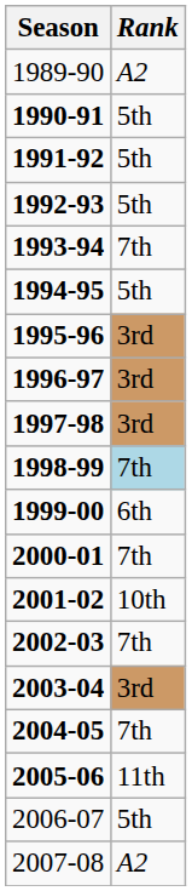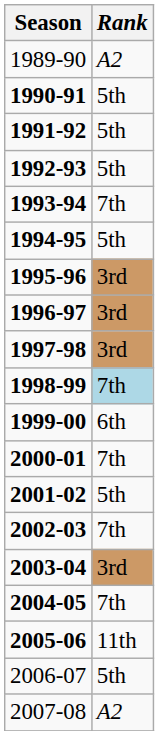 <table class="wikitable">
 <tr style="background: #efefef">
 <th><strong>Season</strong></th>
 <th><em>Rank</em></th>
 </tr>
 <tr>
 <td>1989-90</td>
 <td><em>A2</em></td>
 </tr>
 <tr>
 <td><strong>1990-91</strong></td>
 <td>5th</td>
 </tr>
 <tr>
 <td><strong>1991-92</strong></td>
 <td>5th</td>
 </tr>
 <tr>
 <td><strong>1992-93</strong></td>
 <td>5th</td>
 </tr>
 <tr>
 <td><strong>1993-94</strong></td>
 <td>7th</td>
 </tr>
 <tr>
 <td><strong>1994-95</strong></td>
 <td>5th</td>
 </tr>
 <tr>
 <td><strong>1995-96</strong></td>
 <td bgcolor=CC9966>3rd</td>
 </tr>
 <tr>
 <td><strong>1996-97</strong></td>
 <td bgcolor=CC9966>3rd</td>
 </tr>
 <tr>
 <td><strong>1997-98</strong></td>
 <td bgcolor=CC9966>3rd</td>
 </tr>
 <tr>
 <td><strong>1998-99</strong></td>
 <td style="background: lightblue;">7th</td>
 </tr>
 <tr>
 <td><strong>1999-00</strong></td>
 <td>6th</td>
 </tr>
 <tr>
 <td><strong>2000-01</strong></td>
 <td>7th</td>
 </tr>
 <tr>
 <td><strong>2001-02</strong></td>
-<td>10th</td>
+<td>5th</td>
 </tr>
 <tr>
 <td><strong>2002-03</strong></td>
 <td>7th</td>
 </tr>
 <tr>
 <td><strong>2003-04</strong></td>
 <td bgcolor=CC9966>3rd</td>
 </tr>
 <tr>
 <td><strong>2004-05</strong></td>
 <td>7th</td>
 </tr>
 <tr>
 <td><strong>2005-06</strong></td>
 <td>11th</td>
 </tr>
 <tr>
 <td>2006-07</td>
 <td>5th</td>
 </tr>
 <tr>
 <td>2007-08</td>
 <td><em>A2</em></td>
 </tr>
 <tr>
 </tr>
 </table>
